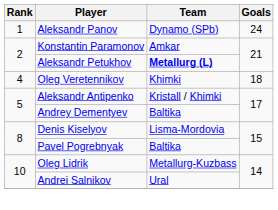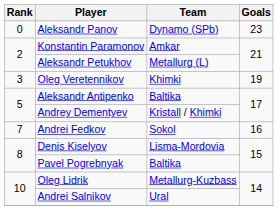 <table class="wikitable">
 <tr>
 <th>Rank</th>
 <th>Player</th>
 <th>Team</th>
 <th>Goals</th>
 </tr>
 <tr>
-<td align=center>1</td>
+<td align=center>0</td>
 <td> <a href='#'>Aleksandr Panov</a></td>
 <td><a href='#'>Dynamo (SPb)</a></td>
-<td align=center>24</td>
+<td align=center>23</td>
 </tr>
 <tr>
 <td rowspan="2" align=center>2</td>
 <td> <a href='#'>Konstantin Paramonov</a></td>
 <td><a href='#'>Amkar</a></td>
 <td rowspan="2" align=center>21</td>
 </tr>
 <tr>
 <td> <a href='#'>Aleksandr Petukhov</a></td>
-<td><strong><a href='#'>Metallurg (L)</a></strong></td>
+<td><a href='#'>Metallurg (L)</a></td>
 </tr>
 <tr>
-<td align=center>4</td>
+<td align=center>3</td>
 <td> <a href='#'>Oleg Veretennikov</a></td>
 <td><a href='#'>Khimki</a></td>
-<td align=center>18</td>
+<td align=center>19</td>
 </tr>
 <tr>
 <td rowspan="2" align=center>5</td>
 <td> <a href='#'>Aleksandr Antipenko</a></td>
-<td><a href='#'>Kristall</a> / <a href='#'>Khimki</a></td>
+<td><a href='#'>Baltika</a></td>
 <td rowspan="2" align=center>17</td>
 </tr>
 <tr>
 <td> <a href='#'>Andrey Dementyev</a></td>
-<td><a href='#'>Baltika</a></td>
+<td><a href='#'>Kristall</a> / <a href='#'>Khimki</a></td>
+</tr>
+<tr>
+<td align=center>7</td>
+<td> <a href='#'>Andrei Fedkov</a></td>
+<td><a href='#'>Sokol</a></td>
+<td align=center>16</td>
 </tr>
 <tr>
 <td rowspan="2" align=center>8</td>
 <td> <a href='#'>Denis Kiselyov</a></td>
 <td><a href='#'>Lisma-Mordovia</a></td>
 <td rowspan="2" align=center>15</td>
 </tr>
 <tr>
 <td> <a href='#'>Pavel Pogrebnyak</a></td>
 <td><a href='#'>Baltika</a></td>
 </tr>
 <tr>
 <td rowspan="2" align=center>10</td>
 <td> <a href='#'>Oleg Lidrik</a></td>
 <td><a href='#'>Metallurg-Kuzbass</a></td>
 <td rowspan="2" align=center>14</td>
 </tr>
 <tr>
 <td> <a href='#'>Andrei Salnikov</a></td>
 <td><a href='#'>Ural</a></td>
 </tr>
 <tr>
 </tr>
 </table>
